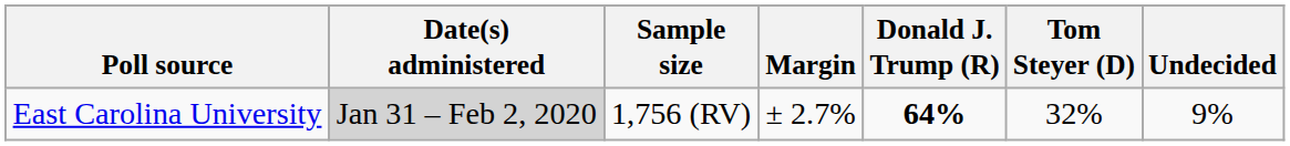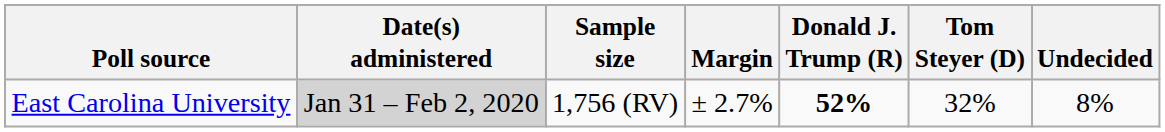 <table class="wikitable" style="font-size:90%;text-align:center;">
 <tr valign=bottom style="font-size:90%;">
 <th>Poll source</th>
 <th>Date(s)<br>administered</th>
 <th>Sample<br>size</th>
 <th>Margin<br></th>
 <th>Donald J.<br>Trump (R)</th>
 <th>Tom<br>Steyer (D)</th>
 <th>Undecided</th>
 </tr>
 <tr>
 <td style="text-align:left;"><a href='#'>East Carolina University</a></td>
 <td style="background: lightgrey;">Jan 31 – Feb 2, 2020</td>
 <td>1,756 (RV)</td>
 <td>± 2.7%</td>
-<td><strong>64%</strong></td>
+<td><strong>52%</strong></td>
 <td>32%</td>
-<td>9%</td>
+<td>8%</td>
 </tr>
 </table>
